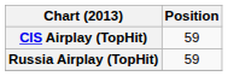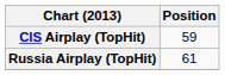 <table class="wikitable sortable plainrowheaders" style="text-align:center;">
 <tr>
 <th scope="col">Chart (2013)</th>
 <th scope="col">Position</th>
 </tr>
 <tr>
 <th scope="row"><a href='#'>CIS</a> Airplay (TopHit)</th>
 <td>59</td>
 </tr>
 <tr>
 <th scope="row">Russia Airplay (TopHit)</th>
-<td>59</td>
+<td>61</td>
 </tr>
 <tr>
 </tr>
 </table>
